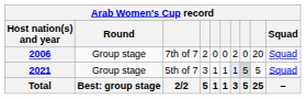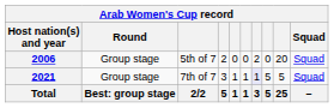 <table class="wikitable" style="font-size:90%; text-align:center;">
 <tr>
 <th colspan=10><a href='#'>Arab Women's Cup</a> record</th>
 </tr>
 <tr>
 <th scope="col">Host nation(s)<br>and year</th>
 <th scope="col">Round</th>
 <th scope="col"></th>
 <th scope="col"></th>
 <th scope="col"></th>
 <th scope="col"></th>
 <th scope="col"></th>
 <th scope="col"></th>
 <th scope="col"></th>
 <th scope="col">Squad</th>
 </tr>
 <tr>
 <th scope="row"> <a href='#'>2006</a></th>
 <td>Group stage</td>
-<td>7th of 7</td>
+<td>5th of 7</td>
 <td>2</td>
 <td>0</td>
 <td>0</td>
 <td>2</td>
 <td>0</td>
 <td>20</td>
 <td><a href='#'>Squad</a></td>
 </tr>
 <tr>
 <th scope="row"> <a href='#'>2021</a></th>
 <td>Group stage</td>
-<td>5th of 7</td>
+<td>7th of 7</td>
 <td>3</td>
 <td>1</td>
 <td>1</td>
 <td style="background: lavender;">1</td>
-<td style="background: lightgrey;">5</td>
+<td>5</td>
 <td>5</td>
 <td><a href='#'>Squad</a></td>
 </tr>
 <tr>
 <th>Total</th>
 <th>Best: group stage</th>
 <th>2/2</th>
 <th>5</th>
 <th>1</th>
 <th>1</th>
 <th>3</th>
 <th>5</th>
 <th>25</th>
 <th>–</th>
 </tr>
 </table>
